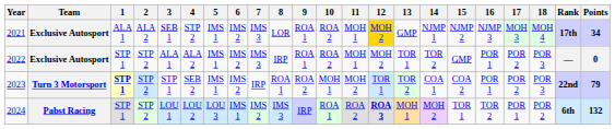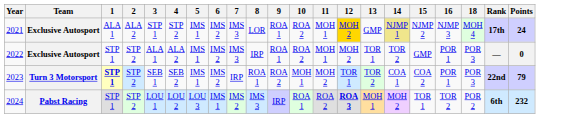 <table class="wikitable" style="text-align:center; font-size:85%">
 <tr>
 <th>Year</th>
 <th>Team</th>
 <th>1</th>
 <th>2</th>
 <th>3</th>
 <th>4</th>
 <th>5</th>
 <th>6</th>
 <th>7</th>
 <th>8</th>
 <th>9</th>
 <th>10</th>
 <th>11</th>
 <th>12</th>
 <th>13</th>
 <th>14</th>
 <th>15</th>
 <th>16</th>
-<th>17</th>
 <th>18</th>
 <th>Rank</th>
 <th>Points</th>
 </tr>
 <tr>
 <td><a href='#'>2021</a></td>
 <th nowrap><strong>Exclusive Autosport</strong></th>
 <td><a href='#'>ALA<br>1</a></td>
 <td><a href='#'>ALA<br>2</a></td>
-<td><a href='#'>SEB<br>1</a></td>
+<td><a href='#'>STP<br>1</a></td>
 <td><a href='#'>STP<br>2</a></td>
 <td><a href='#'>IMS<br>1</a></td>
 <td><a href='#'>IMS<br>2</a></td>
 <td><a href='#'>IMS<br>3</a></td>
 <td><a href='#'>LOR</a></td>
 <td><a href='#'>ROA<br>1</a></td>
 <td><a href='#'>ROA<br>2</a></td>
 <td><a href='#'>MOH<br>1</a></td>
 <td style="background: gold;"><a href='#'>MOH<br>2</a></td>
 <td><a href='#'>GMP</a></td>
-<td><a href='#'>NJMP<br>1</a></td>
+<td style="background: khaki;"><a href='#'>NJMP<br>1</a></td>
 <td><a href='#'>NJMP<br>2</a></td>
 <td><a href='#'>NJMP<br>3</a></td>
-<td style="background:#DFFFDF;"><a href='#'>MOH<br>3</a><br></td>
 <td style="background:#DFFFDF;"><a href='#'>MOH<br>4</a><br></td>
 <th style="background:#CFCFFF;">17th</th>
-<th style="background:#CFCFFF;">34</th>
+<th style="background:#CFCFFF;">24</th>
 </tr>
 <tr>
 <td><a href='#'>2022</a></td>
 <th nowrap>Exclusive Autosport</th>
 <td><a href='#'>STP<br>1</a><br></td>
 <td><a href='#'>STP<br>2</a><br></td>
 <td><a href='#'>ALA<br>1</a></td>
 <td><a href='#'>ALA<br>2</a></td>
 <td><a href='#'>IMS<br>1</a></td>
 <td><a href='#'>IMS<br>2</a></td>
 <td><a href='#'>IMS<br>3</a></td>
 <td><a href='#'>IRP</a></td>
 <td><a href='#'>ROA<br>1</a></td>
 <td><a href='#'>ROA<br>2</a></td>
 <td><a href='#'>MOH<br>1</a></td>
 <td><a href='#'>MOH<br>2</a></td>
 <td><a href='#'>TOR<br>1</a></td>
 <td><a href='#'>TOR<br>2</a></td>
 <td><a href='#'>GMP</a></td>
 <td><a href='#'>POR<br>1</a></td>
-<td><a href='#'>POR<br>2</a></td>
 <td><a href='#'>POR<br>3</a></td>
 <th>—</th>
 <th>0</th>
 </tr>
 <tr>
 <td><a href='#'>2023</a></td>
 <th nowrap><a href='#'>Turn 3 Motorsport</a></th>
 <td style="background:#FFFFBF;"><strong><a href='#'>STP<br>1</a></strong><br></td>
 <td style="background:#CFEAFF;"><a href='#'>STP<br>2</a><br></td>
-<td><a href='#'>STP<br>1</a></td>
+<td><a href='#'>SEB<br>1</a></td>
 <td><a href='#'>SEB<br>2</a></td>
 <td><a href='#'>IMS<br>1</a></td>
 <td><a href='#'>IMS<br>2</a></td>
 <td><a href='#'>IRP</a></td>
 <td><a href='#'>ROA<br>1</a></td>
 <td><a href='#'>ROA<br>2</a></td>
 <td><a href='#'>MOH<br>1</a></td>
 <td><a href='#'>MOH<br>2</a></td>
 <td style="background:#CFEAFF;"><a href='#'>TOR<br>1</a><br></td>
 <td style="background:#DFFFDF;"><a href='#'>TOR<br>2</a><br></td>
 <td><a href='#'>COA<br>1</a></td>
 <td><a href='#'>COA<br>2</a></td>
 <td><a href='#'>POR<br>1</a></td>
-<td><a href='#'>POR<br>2</a></td>
 <td><a href='#'>POR<br>3</a></td>
 <th style="background:#CFCFFF;">22nd</th>
 <th style="background:#CFCFFF;">79</th>
 </tr>
 <tr>
 <td><a href='#'>2024</a></td>
 <th nowrap><a href='#'>Pabst Racing</a></th>
 <td style="background:#DFDFDF;"><a href='#'>STP<br>1</a><br></td>
 <td style="background:#DFFFDF;"><a href='#'>STP<br>2</a><br></td>
 <td style="background:#CFEAFF;"><a href='#'>LOU<br>1</a><br></td>
 <td style="background:#CFEAFF;"><a href='#'>LOU<br>2</a><br></td>
 <td style="background:#CFEAFF;"><a href='#'>LOU<br>3</a><br></td>
 <td style="background:#CFEAFF;"><a href='#'>IMS<br>1</a><br></td>
 <td style="background:#DFFFDF;"><a href='#'>IMS<br>2</a><br></td>
 <td style="background:#CFEAFF;"><a href='#'>IMS<br>3</a><br></td>
 <td style="background:#CFCFFF;"><a href='#'>IRP</a><br></td>
 <td style="background:#DFFFDF;"><a href='#'>ROA<br>1</a><br></td>
 <td style="background:#DFDFDF;"><a href='#'>ROA<br>2</a><br></td>
 <td style="background:#DFDFDF;"><strong><a href='#'>ROA<br>3</a></strong><br></td>
 <td style="background:#FFDF9F;"><a href='#'>MOH<br>1</a><br></td>
 <td style="background:#EFCFFF;"><a href='#'>MOH<br>2</a><br></td>
 <td><a href='#'>TOR<br>1</a></td>
 <td><a href='#'>TOR<br>2</a></td>
-<td><a href='#'>POR<br>1</a></td>
 <td><a href='#'>POR<br>2</a></td>
 <th style="background:#CFEAFF;">6th</th>
-<th style="background:#CFEAFF;">132</th>
+<th style="background:#CFEAFF;">232</th>
 </tr>
 </table>
